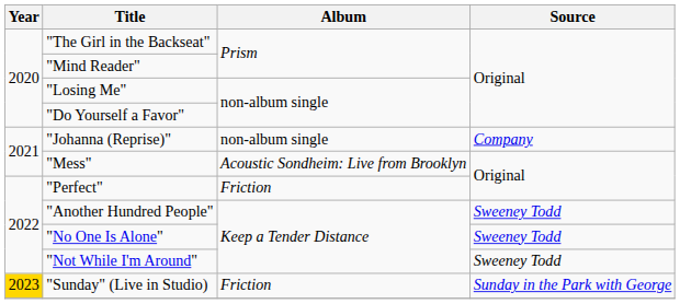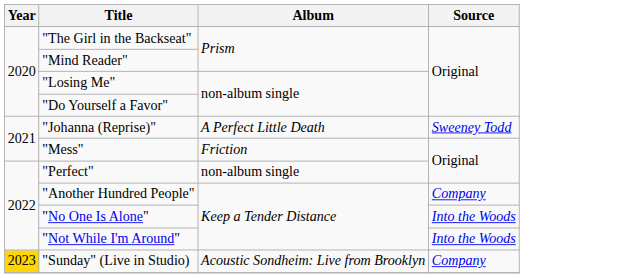 <table class="wikitable">
 <tr>
 <th>Year</th>
 <th>Title</th>
 <th>Album</th>
 <th>Source</th>
 </tr>
 <tr>
 <td rowspan="4">2020</td>
 <td>"The Girl in the Backseat"</td>
 <td rowspan="2"><em>Prism</em></td>
 <td rowspan="4">Original</td>
 </tr>
 <tr>
 <td>"Mind Reader"</td>
 </tr>
 <tr>
 <td>"Losing Me"</td>
 <td rowspan="2">non-album single</td>
 </tr>
 <tr>
 <td>"Do Yourself a Favor"</td>
 </tr>
 <tr>
 <td rowspan="2">2021</td>
 <td>"Johanna (Reprise)"</td>
-<td>non-album single</td>
-<td><a href='#'><em>Company</em></a></td>
+<td><em>A Perfect Little Death</em></td>
+<td><a href='#'><em>Sweeney Todd</em></a></td>
 </tr>
 <tr>
 <td>"Mess"</td>
-<td><em>Acoustic Sondheim: Live from Brooklyn</em></td>
+<td><em>Friction</em></td>
 <td rowspan="2">Original</td>
 </tr>
 <tr>
 <td rowspan="4">2022</td>
 <td>"Perfect"</td>
-<td><em>Friction</em></td>
+<td>non-album single</td>
 </tr>
 <tr>
 <td>"Another Hundred People"</td>
 <td rowspan="3"><em>Keep a Tender Distance</em></td>
-<td><a href='#'><em>Sweeney Todd</em></a></td>
+<td><a href='#'><em>Company</em></a></td>
 </tr>
 <tr>
 <td>"<a href='#'>No One Is Alone</a>"</td>
-<td><a href='#'><em>Sweeney Todd</em></a></td>
+<td><em><a href='#'>Into the Woods</a></em></td>
 </tr>
 <tr>
 <td>"<a href='#'>Not While I'm Around</a>"</td>
-<td><em>Sweeney Todd</em></td>
+<td><em><a href='#'>Into the Woods</a></em></td>
 </tr>
 <tr>
 <td style="background: gold;">2023</td>
 <td>"Sunday" (Live in Studio)</td>
-<td><em>Friction</em></td>
-<td><em><a href='#'>Sunday in the Park with George</a></em></td>
+<td><em>Acoustic Sondheim: Live from Brooklyn</em></td>
+<td><a href='#'><em>Company</em></a></td>
 </tr>
 <tr>
 </tr>
 </table>
